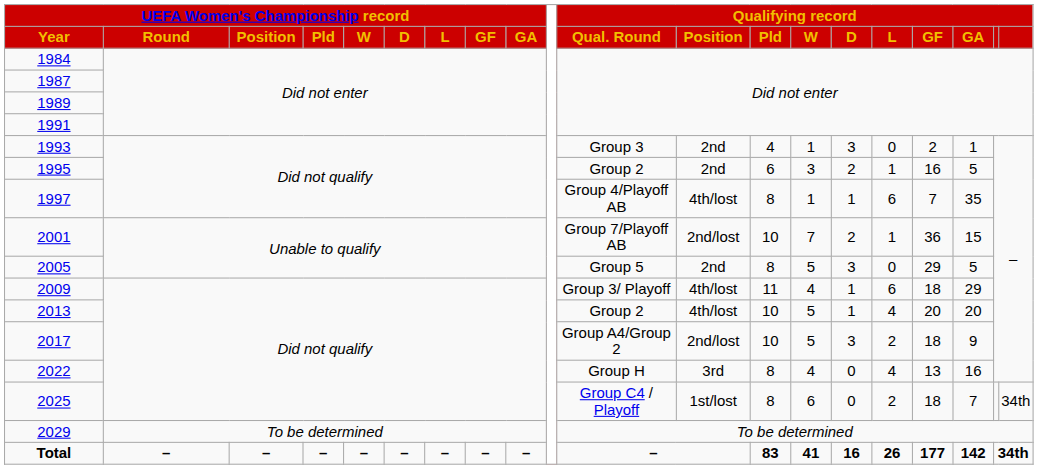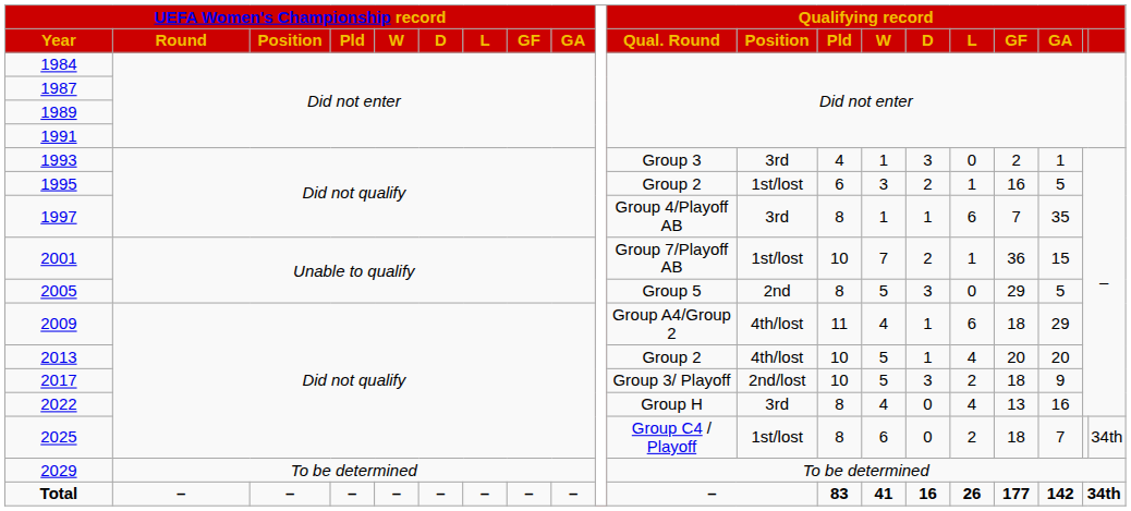 <table align=border border=1 cellpadding="2" cellspacing="0" style="background: #f9f9f9; border: 1px #aaa solid; border-collapse: collapse; font-size: 90%; text-align: center;">
 <tr align=center bgcolor=#CC0000 style="color:#f1bf00;">
 <th colspan=9><a href='#'>UEFA Women's Championship</a> record</th>
 <td width="1%" bgcolor=white rowspan=100></td>
 <th colspan=10>Qualifying record</th>
 </tr>
 <tr align=center bgcolor=#CC0000 style="color:#f1bf00;">
 <th width="90">Year</th>
 <th width="116">Round</th>
 <th width="66">Position</th>
 <th width="34">Pld</th>
 <th width="34">W</th>
 <th width="34">D</th>
 <th width="34">L</th>
 <th width="34">GF</th>
 <th width="34">GA<br></th>
 <th width="110">Qual. Round</th>
 <th width="66">Position</th>
 <th width="34">Pld</th>
 <th width="34">W</th>
 <th width="34">D</th>
 <th width="34">L</th>
 <th width="34">GF</th>
 <th width="34">GA</th>
 <th></th>
 <th></th>
 </tr>
 <tr>
 <td> <a href='#'>1984</a></td>
 <td rowspan=4 colspan=8><em>Did not enter</em></td>
 <td rowspan=4 colspan=10><em>Did not enter</em></td>
 </tr>
 <tr>
 <td> <a href='#'>1987</a></td>
 </tr>
 <tr>
 <td> <a href='#'>1989</a></td>
 </tr>
 <tr>
 <td> <a href='#'>1991</a></td>
 </tr>
 <tr>
 <td> <a href='#'>1993</a></td>
 <td rowspan=3 colspan=8><em>Did not qualify</em></td>
 <td>Group 3</td>
-<td>2nd</td>
+<td>3rd</td>
 <td>4</td>
 <td>1</td>
 <td>3</td>
 <td>0</td>
 <td>2</td>
 <td>1</td>
 <td colspan=2 rowspan=9>–</td>
 </tr>
 <tr>
 <td> <a href='#'>1995</a></td>
 <td>Group 2</td>
-<td>2nd</td>
+<td>1st/lost</td>
 <td>6</td>
 <td>3</td>
 <td>2</td>
 <td>1</td>
 <td>16</td>
 <td>5</td>
 </tr>
 <tr>
 <td>  <a href='#'>1997</a></td>
 <td>Group 4/Playoff AB</td>
-<td>4th/lost</td>
+<td>3rd</td>
 <td>8</td>
 <td>1</td>
 <td>1</td>
 <td>6</td>
 <td>7</td>
 <td>35</td>
 </tr>
 <tr>
 <td> <a href='#'>2001</a></td>
 <td rowspan=2 colspan=8><em>Unable to qualify</em></td>
 <td>Group 7/Playoff AB</td>
-<td>2nd/lost</td>
+<td>1st/lost</td>
 <td>10</td>
 <td>7</td>
 <td>2</td>
 <td>1</td>
 <td>36</td>
 <td>15</td>
 </tr>
 <tr>
 <td> <a href='#'>2005</a></td>
 <td>Group 5</td>
 <td>2nd</td>
 <td>8</td>
 <td>5</td>
 <td>3</td>
 <td>0</td>
 <td>29</td>
 <td>5</td>
 </tr>
 <tr>
 <td> <a href='#'>2009</a></td>
 <td rowspan=5 colspan=8><em>Did not qualify</em></td>
-<td>Group 3/ Playoff</td>
+<td>Group A4/Group 2</td>
 <td>4th/lost</td>
 <td>11</td>
 <td>4</td>
 <td>1</td>
 <td>6</td>
 <td>18</td>
 <td>29</td>
 </tr>
 <tr>
 <td> <a href='#'>2013</a></td>
 <td>Group 2</td>
 <td>4th/lost</td>
 <td>10</td>
 <td>5</td>
 <td>1</td>
 <td>4</td>
 <td>20</td>
 <td>20</td>
 </tr>
 <tr>
 <td> <a href='#'>2017</a></td>
-<td>Group A4/Group 2</td>
+<td>Group 3/ Playoff</td>
 <td>2nd/lost</td>
 <td>10</td>
 <td>5</td>
 <td>3</td>
 <td>2</td>
 <td>18</td>
 <td>9</td>
 </tr>
 <tr>
 <td> <a href='#'>2022</a></td>
 <td>Group H</td>
 <td>3rd</td>
 <td>8</td>
 <td>4</td>
 <td>0</td>
 <td>4</td>
 <td>13</td>
 <td>16</td>
 </tr>
 <tr>
 <td> <a href='#'>2025</a></td>
 <td><a href='#'>Group C4</a> / <a href='#'>Playoff</a></td>
 <td>1st/lost</td>
 <td>8</td>
 <td>6</td>
 <td>0</td>
 <td>2</td>
 <td>18</td>
 <td>7</td>
 <td></td>
 <td>34th</td>
 </tr>
 <tr>
 <td><a href='#'>2029</a></td>
 <td colspan=8><em>To be determined</em></td>
 <td colspan=10><em>To be determined</em></td>
 </tr>
 <tr>
 <th>Total</th>
 <th>–</th>
 <th>–</th>
 <th>–</th>
 <th>–</th>
 <th>–</th>
 <th>–</th>
 <th>–</th>
 <th>–</th>
 <th colspan=2>–</th>
 <th>83</th>
 <th>41</th>
 <th>16</th>
 <th>26</th>
 <th>177</th>
 <th>142</th>
 <th colspan=2>34th</th>
 </tr>
 </table>
